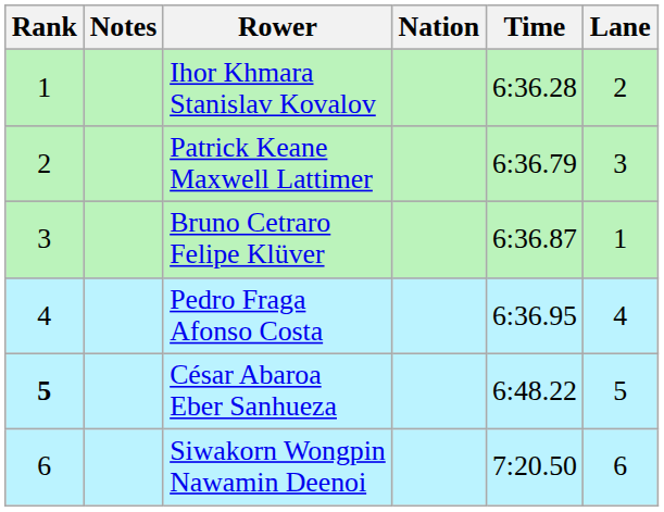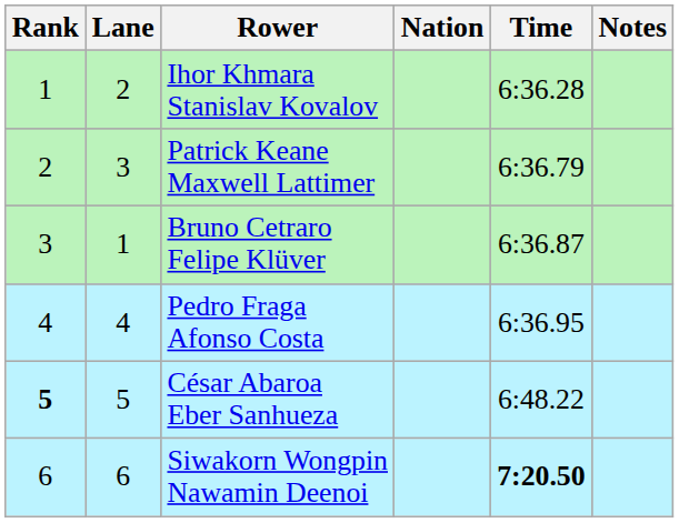 <table class="wikitable sortable" style="text-align:center">
 <tr>
 <th>Rank</th>
-<th>Notes</th>
+<th>Lane</th>
 <th>Rower</th>
 <th>Nation</th>
 <th>Time</th>
-<th>Lane</th>
+<th>Notes</th>
 </tr>
 <tr bgcolor=bbf3bb>
 <td>1</td>
-<td></td>
+<td>2</td>
 <td align="left"><a href='#'>Ihor Khmara</a><br><a href='#'>Stanislav Kovalov</a></td>
 <td align="left"></td>
 <td>6:36.28</td>
-<td>2</td>
+<td></td>
 </tr>
 <tr bgcolor=bbf3bb>
 <td>2</td>
-<td></td>
+<td>3</td>
 <td align="left"><a href='#'>Patrick Keane</a><br><a href='#'>Maxwell Lattimer</a></td>
 <td align="left"></td>
 <td>6:36.79</td>
-<td>3</td>
+<td></td>
 </tr>
 <tr bgcolor=bbf3bb>
 <td>3</td>
-<td></td>
+<td>1</td>
 <td align="left"><a href='#'>Bruno Cetraro</a><br><a href='#'>Felipe Klüver</a></td>
 <td align="left"></td>
 <td>6:36.87</td>
-<td>1</td>
+<td></td>
 </tr>
 <tr bgcolor=bbf3ff>
 <td>4</td>
-<td></td>
+<td>4</td>
 <td align=left><a href='#'>Pedro Fraga </a><br><a href='#'>Afonso Costa</a></td>
 <td align=left></td>
 <td>6:36.95</td>
-<td>4</td>
+<td></td>
 </tr>
 <tr bgcolor=bbf3ff>
 <td><strong>5</strong></td>
-<td></td>
+<td>5</td>
 <td align="left"><a href='#'>César Abaroa</a><br><a href='#'>Eber Sanhueza</a></td>
 <td align="left"></td>
 <td>6:48.22</td>
-<td>5</td>
+<td></td>
 </tr>
 <tr bgcolor=bbf3ff>
 <td>6</td>
-<td></td>
+<td>6</td>
 <td align=left><a href='#'>Siwakorn Wongpin</a><br><a href='#'>Nawamin Deenoi</a></td>
 <td align=left></td>
-<td>7:20.50</td>
-<td>6</td>
+<td><strong>7:20.50</strong></td>
+<td></td>
 </tr>
 </table>
